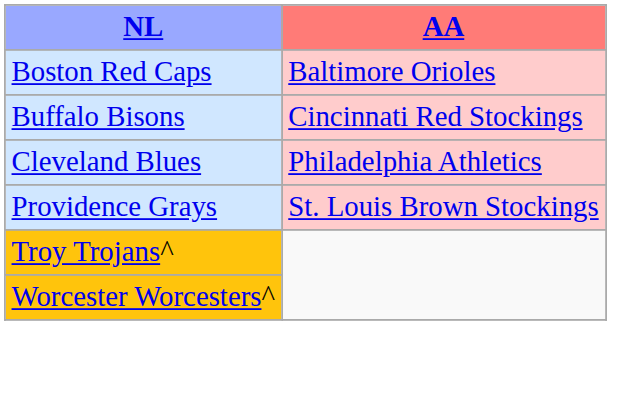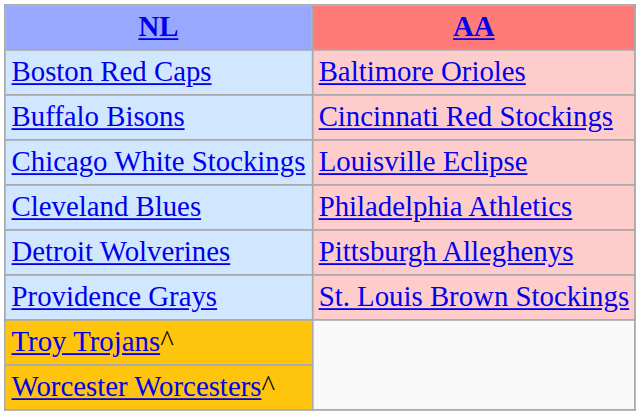 <table class="wikitable" style="font-size:100%;line-height:1.1;">
 <tr>
 <th style="background-color: #99A8FF;"><a href='#'>NL</a></th>
 <th style="background-color: #FF7B77;"><a href='#'>AA</a></th>
 </tr>
 <tr>
 <td style="background-color: #D0E7FF;"><a href='#'>Boston Red Caps</a></td>
 <td style="background-color: #FFCCCC;"><a href='#'>Baltimore Orioles</a></td>
 </tr>
 <tr>
 <td style="background-color: #D0E7FF;"><a href='#'>Buffalo Bisons</a></td>
 <td style="background-color: #FFCCCC;"><a href='#'>Cincinnati Red Stockings</a></td>
 </tr>
 <tr>
+<td style="background-color: #D0E7FF;"><a href='#'>Chicago White Stockings</a></td>
+<td style="background-color: #FFCCCC;"><a href='#'>Louisville Eclipse</a></td>
+</tr>
+<tr>
 <td style="background-color: #D0E7FF;"><a href='#'>Cleveland Blues</a></td>
 <td style="background-color: #FFCCCC;"><a href='#'>Philadelphia Athletics</a></td>
+</tr>
+<tr>
+<td style="background-color: #D0E7FF;"><a href='#'>Detroit Wolverines</a></td>
+<td style="background-color: #FFCCCC;"><a href='#'>Pittsburgh Alleghenys</a></td>
 </tr>
 <tr>
 <td style="background-color: #D0E7FF;"><a href='#'>Providence Grays</a></td>
 <td style="background-color: #FFCCCC;"><a href='#'>St. Louis Brown Stockings</a></td>
 </tr>
 <tr>
 <td style="background-color: #FFC40C;"><a href='#'>Troy Trojans</a>^</td>
 <td rowspan="2"> </td>
 </tr>
 <tr>
 <td style="background-color: #FFC40C;"><a href='#'>Worcester Worcesters</a>^</td>
 </tr>
 </table>
